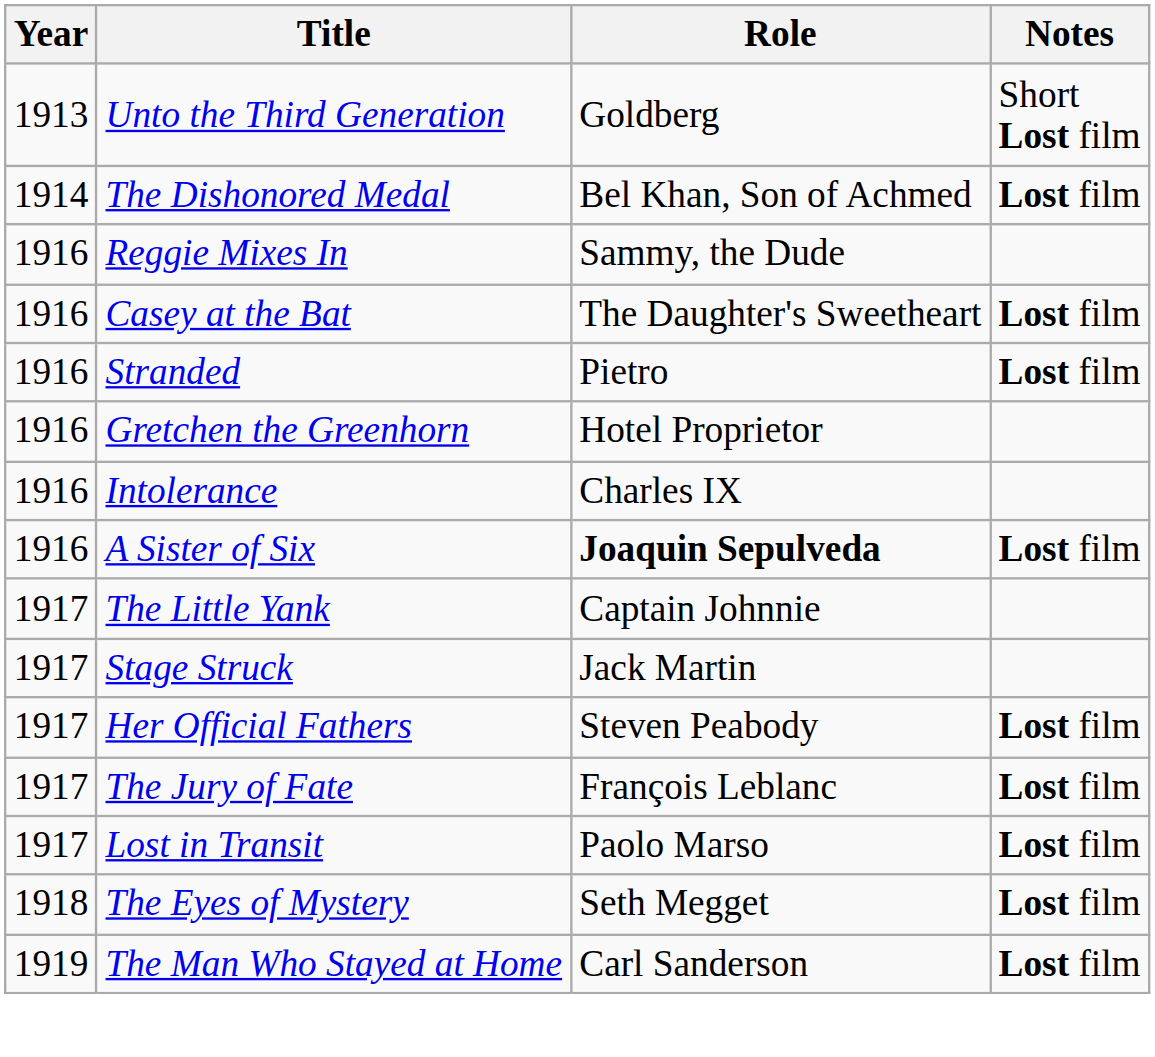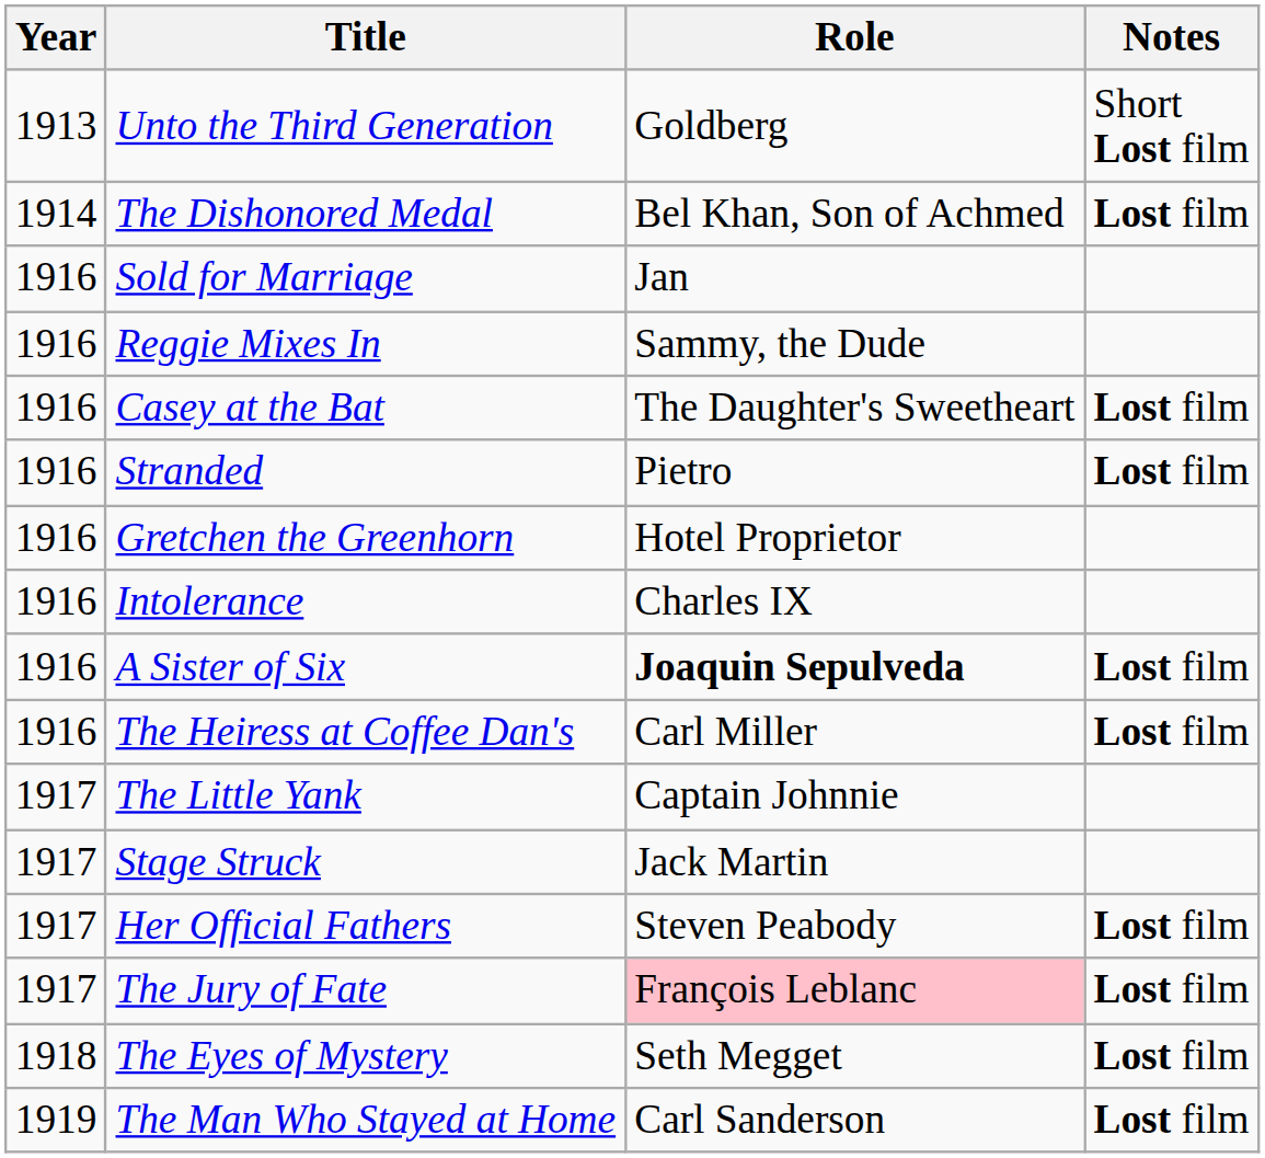 <table class="wikitable">
 <tr>
 <th>Year</th>
 <th>Title</th>
 <th>Role</th>
 <th>Notes</th>
 </tr>
 <tr>
 <td>1913</td>
 <td><em><a href='#'>Unto the Third Generation</a></em></td>
 <td>Goldberg</td>
 <td>Short <br> <strong>Lost</strong> film</td>
 </tr>
 <tr>
 <td>1914</td>
 <td><em><a href='#'>The Dishonored Medal</a></em></td>
 <td>Bel Khan, Son of Achmed</td>
 <td><strong>Lost</strong> film</td>
+</tr>
+<tr>
+<td>1916</td>
+<td><em><a href='#'>Sold for Marriage</a></em></td>
+<td>Jan</td>
+<td></td>
 </tr>
 <tr>
 <td>1916</td>
 <td><em><a href='#'>Reggie Mixes In</a></em></td>
 <td>Sammy, the Dude</td>
 <td></td>
 </tr>
 <tr>
 <td>1916</td>
 <td><em><a href='#'>Casey at the Bat</a></em></td>
 <td>The Daughter's Sweetheart</td>
 <td><strong>Lost</strong> film</td>
 </tr>
 <tr>
 <td>1916</td>
 <td><em><a href='#'>Stranded</a></em></td>
 <td>Pietro</td>
 <td><strong>Lost</strong> film</td>
 </tr>
 <tr>
 <td>1916</td>
 <td><em><a href='#'>Gretchen the Greenhorn</a></em></td>
 <td>Hotel Proprietor</td>
 <td></td>
 </tr>
 <tr>
 <td>1916</td>
 <td><em><a href='#'>Intolerance</a></em></td>
 <td>Charles IX</td>
 <td></td>
 </tr>
 <tr>
 <td>1916</td>
 <td><em><a href='#'>A Sister of Six</a></em></td>
 <td><strong>Joaquin Sepulveda</strong></td>
 <td><strong>Lost</strong> film</td>
 </tr>
 <tr>
+<td>1916</td>
+<td><em><a href='#'>The Heiress at Coffee Dan's</a></em></td>
+<td>Carl Miller</td>
+<td><strong>Lost</strong> film</td>
+</tr>
+<tr>
 <td>1917</td>
 <td><em><a href='#'>The Little Yank</a></em></td>
 <td>Captain Johnnie</td>
 <td></td>
 </tr>
 <tr>
 <td>1917</td>
 <td><em><a href='#'>Stage Struck</a></em></td>
 <td>Jack Martin</td>
 <td></td>
 </tr>
 <tr>
 <td>1917</td>
 <td><em><a href='#'>Her Official Fathers</a></em></td>
 <td>Steven Peabody</td>
 <td><strong>Lost</strong> film</td>
 </tr>
 <tr>
 <td>1917</td>
 <td><em><a href='#'>The Jury of Fate</a></em></td>
-<td>François Leblanc</td>
-<td><strong>Lost</strong> film</td>
-</tr>
-<tr>
-<td>1917</td>
-<td><em><a href='#'>Lost in Transit</a></em></td>
-<td>Paolo Marso</td>
+<td style="background: pink;">François Leblanc</td>
 <td><strong>Lost</strong> film</td>
 </tr>
 <tr>
 <td>1918</td>
 <td><em><a href='#'>The Eyes of Mystery</a></em></td>
 <td>Seth Megget</td>
 <td><strong>Lost</strong> film</td>
 </tr>
 <tr>
 <td>1919</td>
 <td><em><a href='#'>The Man Who Stayed at Home</a></em></td>
 <td>Carl Sanderson</td>
 <td><strong>Lost</strong> film</td>
 </tr>
 </table>
